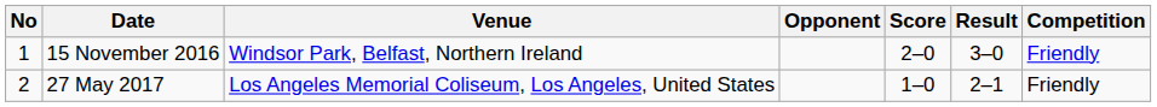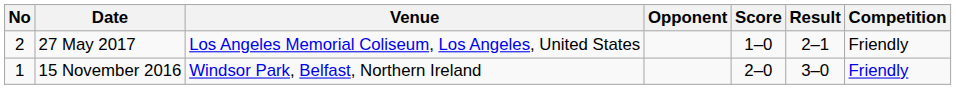 <table class="wikitable sortable">
 <tr>
 <th>No</th>
 <th>Date</th>
 <th>Venue</th>
 <th>Opponent</th>
 <th>Score</th>
 <th>Result</th>
 <th>Competition</th>
 </tr>
 <tr>
+<td align=center>2</td>
+<td>27 May 2017</td>
+<td><a href='#'>Los Angeles Memorial Coliseum</a>, <a href='#'>Los Angeles</a>, United States</td>
+<td></td>
+<td align=center>1–0</td>
+<td align=center>2–1</td>
+<td>Friendly</td>
+</tr>
+<tr>
 <td align=center>1</td>
 <td>15 November 2016</td>
 <td><a href='#'>Windsor Park</a>, <a href='#'>Belfast</a>, Northern Ireland</td>
 <td></td>
 <td align=center>2–0</td>
 <td align=center>3–0</td>
 <td><a href='#'>Friendly</a></td>
 </tr>
-<tr>
-<td align=center>2</td>
-<td>27 May 2017</td>
-<td><a href='#'>Los Angeles Memorial Coliseum</a>, <a href='#'>Los Angeles</a>, United States</td>
-<td></td>
-<td align=center>1–0</td>
-<td align=center>2–1</td>
-<td>Friendly</td>
-</tr>
 </table>
